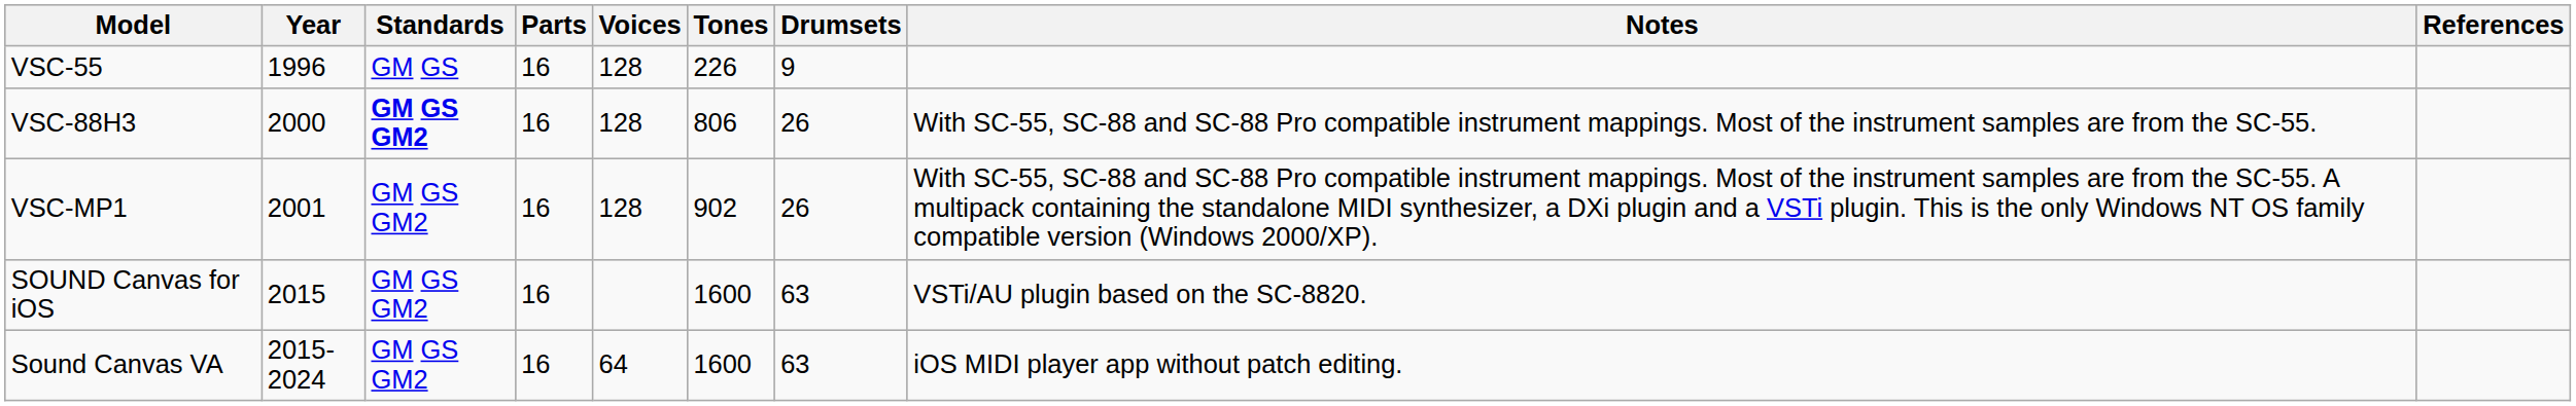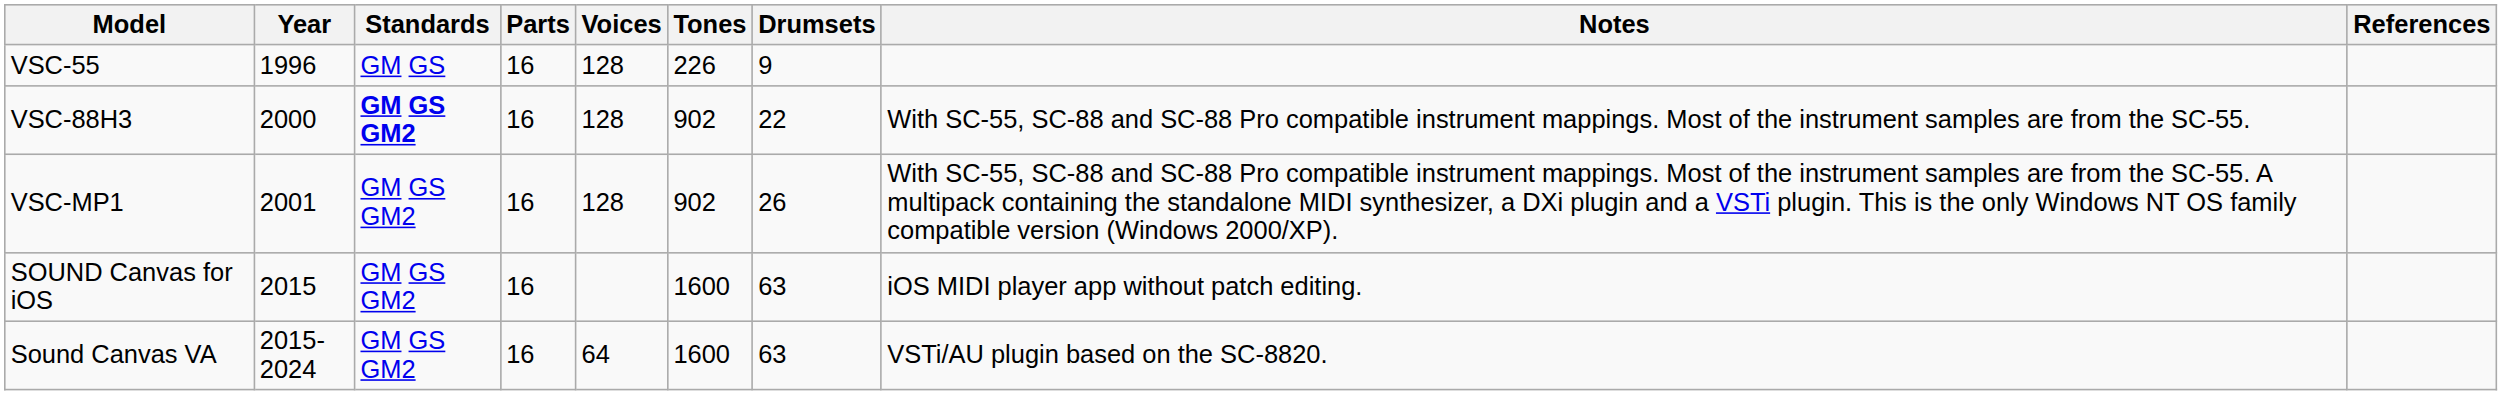 <table class="wikitable">
 <tr>
 <th scope="col" style="width: 10%">Model</th>
 <th>Year</th>
 <th>Standards</th>
 <th>Parts</th>
 <th>Voices</th>
 <th>Tones</th>
 <th>Drumsets</th>
 <th>Notes</th>
 <th>References</th>
 </tr>
 <tr>
 <td>VSC-55</td>
 <td>1996</td>
 <td><a href='#'>GM</a> <a href='#'>GS</a></td>
 <td>16</td>
 <td>128</td>
 <td>226</td>
 <td>9</td>
 <td></td>
 <td></td>
 </tr>
 <tr>
 <td>VSC-88H3</td>
 <td>2000</td>
 <td><strong><a href='#'>GM</a> <a href='#'>GS</a> <a href='#'>GM2</a></strong></td>
 <td>16</td>
 <td>128</td>
-<td>806</td>
-<td>26</td>
+<td>902</td>
+<td>22</td>
 <td>With SC-55, SC-88 and SC-88 Pro compatible instrument mappings. Most of the instrument samples are from the SC-55.</td>
 <td></td>
 </tr>
 <tr>
 <td>VSC-MP1</td>
 <td>2001</td>
 <td><a href='#'>GM</a> <a href='#'>GS</a> <a href='#'>GM2</a></td>
 <td>16</td>
 <td>128</td>
 <td>902</td>
 <td>26</td>
 <td>With SC-55, SC-88 and SC-88 Pro compatible instrument mappings. Most of the instrument samples are from the SC-55. A multipack containing the standalone MIDI synthesizer, a DXi plugin and a <a href='#'>VSTi</a> plugin. This is the only Windows NT OS family compatible version (Windows 2000/XP).</td>
 <td></td>
 </tr>
 <tr>
 <td>SOUND Canvas for iOS</td>
 <td>2015</td>
 <td><a href='#'>GM</a> <a href='#'>GS</a> <a href='#'>GM2</a></td>
 <td>16</td>
 <td></td>
 <td>1600</td>
 <td>63</td>
-<td>VSTi/AU plugin based on the SC-8820.</td>
+<td>iOS MIDI player app without patch editing.</td>
 <td></td>
 </tr>
 <tr>
 <td>Sound Canvas VA</td>
 <td>2015-2024</td>
 <td><a href='#'>GM</a> <a href='#'>GS</a> <a href='#'>GM2</a></td>
 <td>16</td>
 <td>64</td>
 <td>1600</td>
 <td>63</td>
-<td>iOS MIDI player app without patch editing.</td>
+<td>VSTi/AU plugin based on the SC-8820.</td>
 <td><br></td>
 </tr>
 </table>
